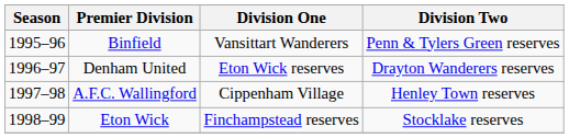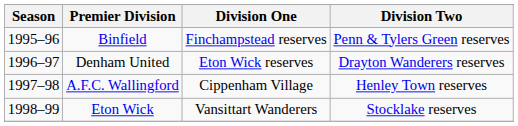 <table class="wikitable" style="text-align: center">
 <tr>
 </tr>
 <tr>
 <th>Season</th>
 <th>Premier Division</th>
 <th>Division One</th>
 <th>Division Two</th>
 </tr>
 <tr>
 <td>1995–96</td>
 <td><a href='#'>Binfield</a></td>
-<td>Vansittart Wanderers</td>
+<td><a href='#'>Finchampstead</a> reserves</td>
 <td><a href='#'>Penn & Tylers Green</a> reserves</td>
 </tr>
 <tr>
 <td>1996–97</td>
 <td>Denham United</td>
 <td><a href='#'>Eton Wick</a> reserves</td>
 <td><a href='#'>Drayton Wanderers</a> reserves</td>
 </tr>
 <tr>
 <td>1997–98</td>
 <td><a href='#'>A.F.C. Wallingford</a></td>
 <td>Cippenham Village</td>
 <td><a href='#'>Henley Town</a> reserves</td>
 </tr>
 <tr>
 <td>1998–99</td>
 <td><a href='#'>Eton Wick</a></td>
-<td><a href='#'>Finchampstead</a> reserves</td>
+<td>Vansittart Wanderers</td>
 <td><a href='#'>Stocklake</a> reserves</td>
 </tr>
 <tr>
 </tr>
 </table>
